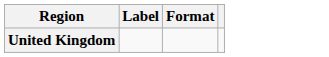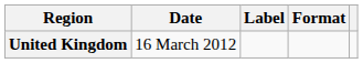 <table class="wikitable plainrowheaders" style="text-align-center;">
 <tr>
 <th>Region</th>
+<th>Date</th>
 <th>Label</th>
 <th>Format</th>
 <th></th>
 </tr>
 <tr>
 <th scope="row">United Kingdom</th>
+<td>16 March 2012</td>
 <td></td>
 <td></td>
 <td></td>
 </tr>
 </table>
